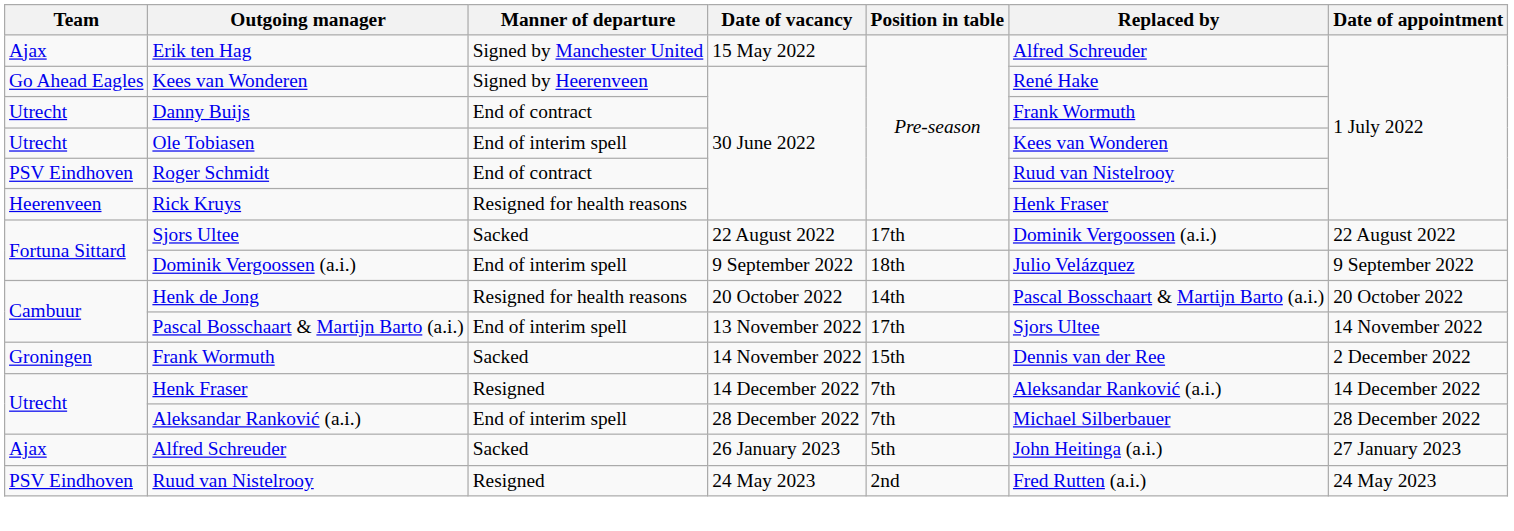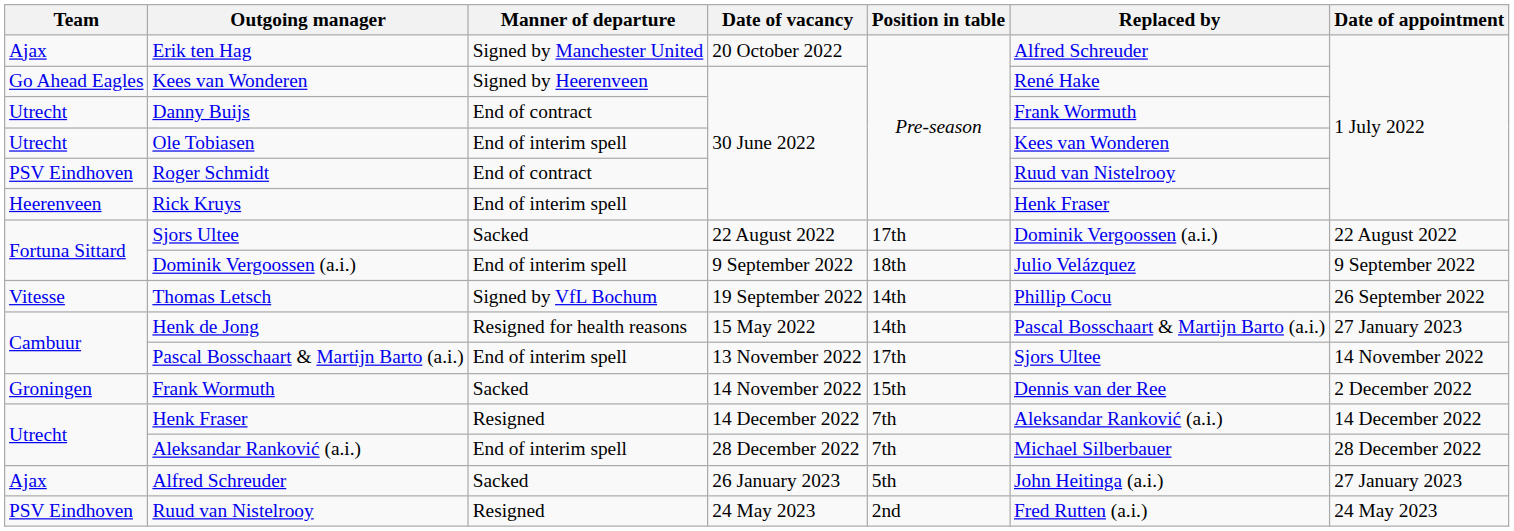 <table class="wikitable" style="text-align:left">
 <tr>
 <th>Team</th>
 <th>Outgoing manager</th>
 <th>Manner of departure</th>
 <th>Date of vacancy</th>
 <th>Position in table</th>
 <th>Replaced by</th>
 <th>Date of appointment</th>
 </tr>
 <tr>
 <td><a href='#'>Ajax</a></td>
 <td> <a href='#'>Erik ten Hag</a></td>
 <td>Signed by <a href='#'>Manchester United</a></td>
-<td>15 May 2022</td>
+<td>20 October 2022</td>
 <td rowspan="6" align="center"><em>Pre-season</em></td>
 <td> <a href='#'>Alfred Schreuder</a></td>
 <td rowspan="6">1 July 2022</td>
 </tr>
 <tr>
 <td><a href='#'>Go Ahead Eagles</a></td>
 <td> <a href='#'>Kees van Wonderen</a></td>
 <td>Signed by <a href='#'>Heerenveen</a></td>
 <td rowspan="5">30 June 2022</td>
 <td> <a href='#'>René Hake</a></td>
 </tr>
 <tr>
 <td><a href='#'>Utrecht</a></td>
 <td> <a href='#'>Danny Buijs</a></td>
 <td>End of contract</td>
 <td> <a href='#'>Frank Wormuth</a></td>
 </tr>
 <tr>
 <td><a href='#'>Utrecht</a></td>
 <td> <a href='#'>Ole Tobiasen</a></td>
 <td>End of interim spell</td>
 <td> <a href='#'>Kees van Wonderen</a></td>
 </tr>
 <tr>
 <td><a href='#'>PSV Eindhoven</a></td>
 <td> <a href='#'>Roger Schmidt</a></td>
 <td>End of contract</td>
 <td> <a href='#'>Ruud van Nistelrooy</a></td>
 </tr>
 <tr>
 <td><a href='#'>Heerenveen</a></td>
 <td> <a href='#'>Rick Kruys</a></td>
-<td>Resigned for health reasons</td>
+<td>End of interim spell</td>
 <td> <a href='#'>Henk Fraser</a></td>
 </tr>
 <tr>
 <td rowspan="2"><a href='#'>Fortuna Sittard</a></td>
 <td> <a href='#'>Sjors Ultee</a></td>
 <td>Sacked</td>
 <td>22 August 2022</td>
 <td>17th</td>
 <td> <a href='#'>Dominik Vergoossen</a> (a.i.)</td>
 <td>22 August 2022</td>
 </tr>
 <tr>
 <td> <a href='#'>Dominik Vergoossen</a> (a.i.)</td>
 <td>End of interim spell</td>
 <td>9 September 2022</td>
 <td>18th</td>
 <td> <a href='#'>Julio Velázquez</a></td>
 <td>9 September 2022</td>
 </tr>
 <tr>
+<td><a href='#'>Vitesse</a></td>
+<td> <a href='#'>Thomas Letsch</a></td>
+<td>Signed by <a href='#'>VfL Bochum</a></td>
+<td>19 September 2022</td>
+<td>14th</td>
+<td> <a href='#'>Phillip Cocu</a></td>
+<td>26 September 2022</td>
+</tr>
+<tr>
 <td rowspan="2"><a href='#'>Cambuur</a></td>
 <td> <a href='#'>Henk de Jong</a></td>
 <td>Resigned for health reasons</td>
-<td>20 October 2022</td>
+<td>15 May 2022</td>
 <td>14th</td>
 <td> <a href='#'>Pascal Bosschaart</a> &  <a href='#'>Martijn Barto</a> (a.i.)</td>
-<td>20 October 2022</td>
+<td>27 January 2023</td>
 </tr>
 <tr>
 <td> <a href='#'>Pascal Bosschaart</a> &  <a href='#'>Martijn Barto</a> (a.i.)</td>
 <td>End of interim spell</td>
 <td>13 November 2022</td>
 <td>17th</td>
 <td> <a href='#'>Sjors Ultee</a></td>
 <td>14 November 2022</td>
 </tr>
 <tr>
 <td><a href='#'>Groningen</a></td>
 <td> <a href='#'>Frank Wormuth</a></td>
 <td>Sacked</td>
 <td>14 November 2022</td>
 <td>15th</td>
 <td> <a href='#'>Dennis van der Ree</a></td>
 <td>2 December 2022</td>
 </tr>
 <tr>
 <td rowspan="2"><a href='#'>Utrecht</a></td>
 <td> <a href='#'>Henk Fraser</a></td>
 <td>Resigned</td>
 <td>14 December 2022</td>
 <td>7th</td>
 <td> <a href='#'>Aleksandar Ranković</a> (a.i.)</td>
 <td>14 December 2022</td>
 </tr>
 <tr>
 <td> <a href='#'>Aleksandar Ranković</a> (a.i.)</td>
 <td>End of interim spell</td>
 <td>28 December 2022</td>
 <td>7th</td>
 <td> <a href='#'>Michael Silberbauer</a></td>
 <td>28 December 2022</td>
 </tr>
 <tr>
 <td><a href='#'>Ajax</a></td>
 <td> <a href='#'>Alfred Schreuder</a></td>
 <td>Sacked</td>
 <td>26 January 2023</td>
 <td>5th</td>
 <td> <a href='#'>John Heitinga</a> (a.i.)</td>
 <td>27 January 2023</td>
 </tr>
 <tr>
 <td><a href='#'>PSV Eindhoven</a></td>
 <td> <a href='#'>Ruud van Nistelrooy</a></td>
 <td>Resigned</td>
 <td>24 May 2023</td>
 <td>2nd</td>
 <td> <a href='#'>Fred Rutten</a> (a.i.)</td>
 <td>24 May 2023</td>
 </tr>
 </table>
